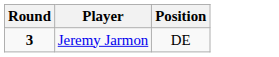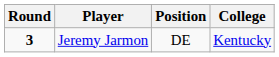 <table class="wikitable sortable sortable"  style="text-align:center;">
 <tr>
 <th>Round</th>
 <th>Player</th>
 <th>Position</th>
+<th>College</th>
 </tr>
 <tr>
 <td><strong>3</strong></td>
 <td><a href='#'>Jeremy Jarmon</a></td>
 <td>DE</td>
+<td><a href='#'>Kentucky</a></td>
 </tr>
 </table>
